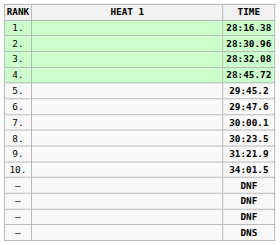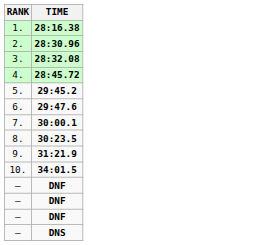 <table class="wikitable" style="border-collapse: collapse; font-size: 90%;">
 <tr>
 <th>RANK</th>
-<th style="width: 20em">HEAT 1</th>
 <th style="width: 5em">TIME</th>
 </tr>
 <tr style="background:#ccffcc;">
 <td align="center">1.</td>
-<td></td>
 <td align="center"><strong>28:16.38</strong></td>
 </tr>
 <tr style="background:#ccffcc;">
 <td align="center">2.</td>
-<td></td>
 <td align="center"><strong>28:30.96</strong></td>
 </tr>
 <tr style="background:#ccffcc;">
 <td align="center">3.</td>
-<td></td>
 <td align="center"><strong>28:32.08</strong></td>
 </tr>
 <tr style="background:#ccffcc;">
 <td align="center">4.</td>
-<td></td>
 <td align="center"><strong>28:45.72</strong></td>
 </tr>
 <tr>
 <td align="center">5.</td>
-<td></td>
 <td align="center"><strong>29:45.2</strong></td>
 </tr>
 <tr>
 <td align="center">6.</td>
-<td></td>
 <td align="center"><strong>29:47.6</strong></td>
 </tr>
 <tr>
 <td align="center">7.</td>
-<td></td>
 <td align="center"><strong>30:00.1</strong></td>
 </tr>
 <tr>
 <td align="center">8.</td>
-<td></td>
 <td align="center"><strong>30:23.5</strong></td>
 </tr>
 <tr>
 <td align="center">9.</td>
-<td></td>
 <td align="center"><strong>31:21.9</strong></td>
 </tr>
 <tr>
 <td align="center">10.</td>
-<td></td>
 <td align="center"><strong>34:01.5</strong></td>
 </tr>
 <tr>
 <td align="center">—</td>
-<td></td>
 <td align="center"><strong>DNF</strong></td>
 </tr>
 <tr>
 <td align="center">—</td>
-<td></td>
 <td align="center"><strong>DNF</strong></td>
 </tr>
 <tr>
 <td align="center">—</td>
-<td></td>
 <td align="center"><strong>DNF</strong></td>
 </tr>
 <tr>
 <td align="center">—</td>
-<td></td>
 <td align="center"><strong>DNS</strong></td>
 </tr>
 </table>
